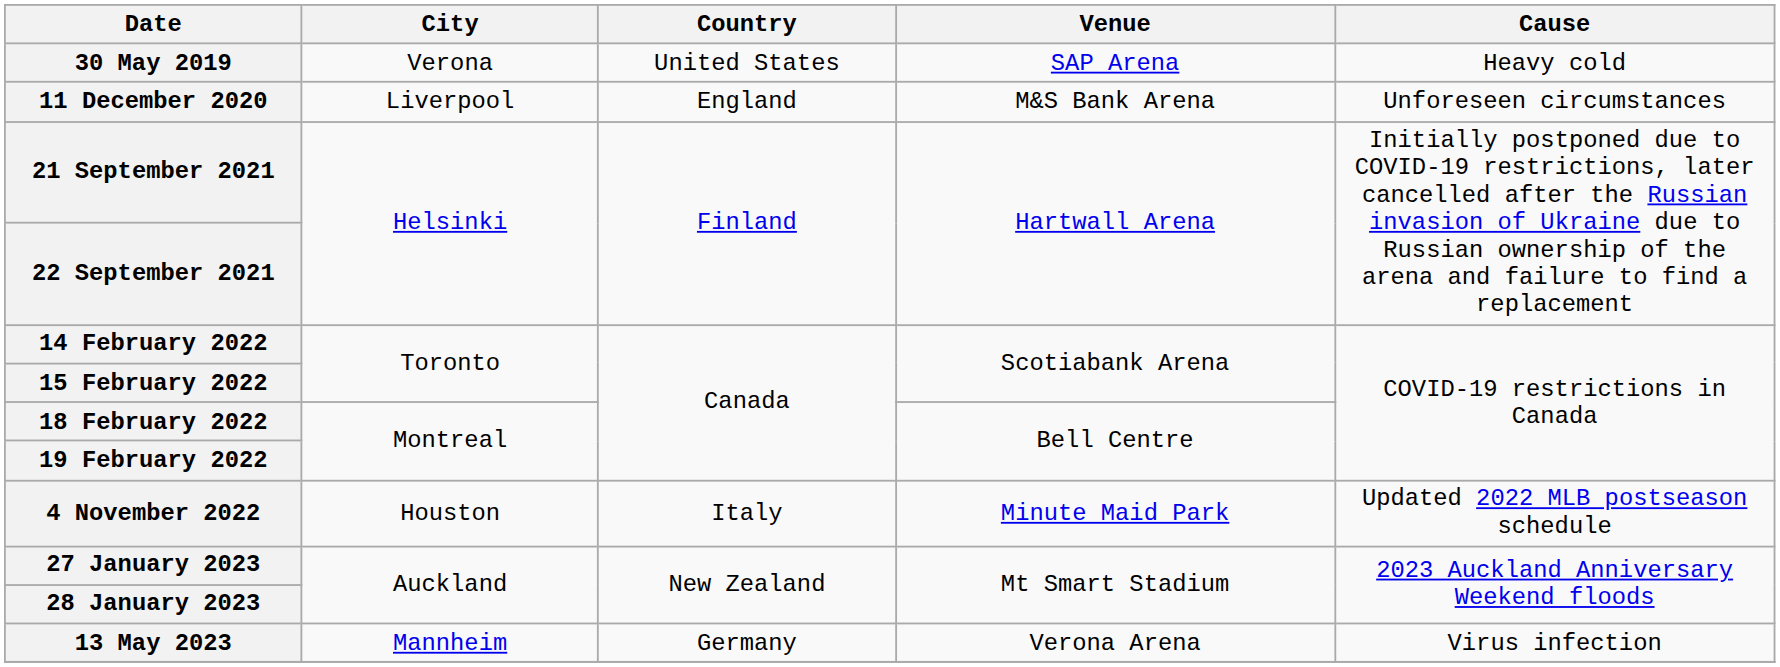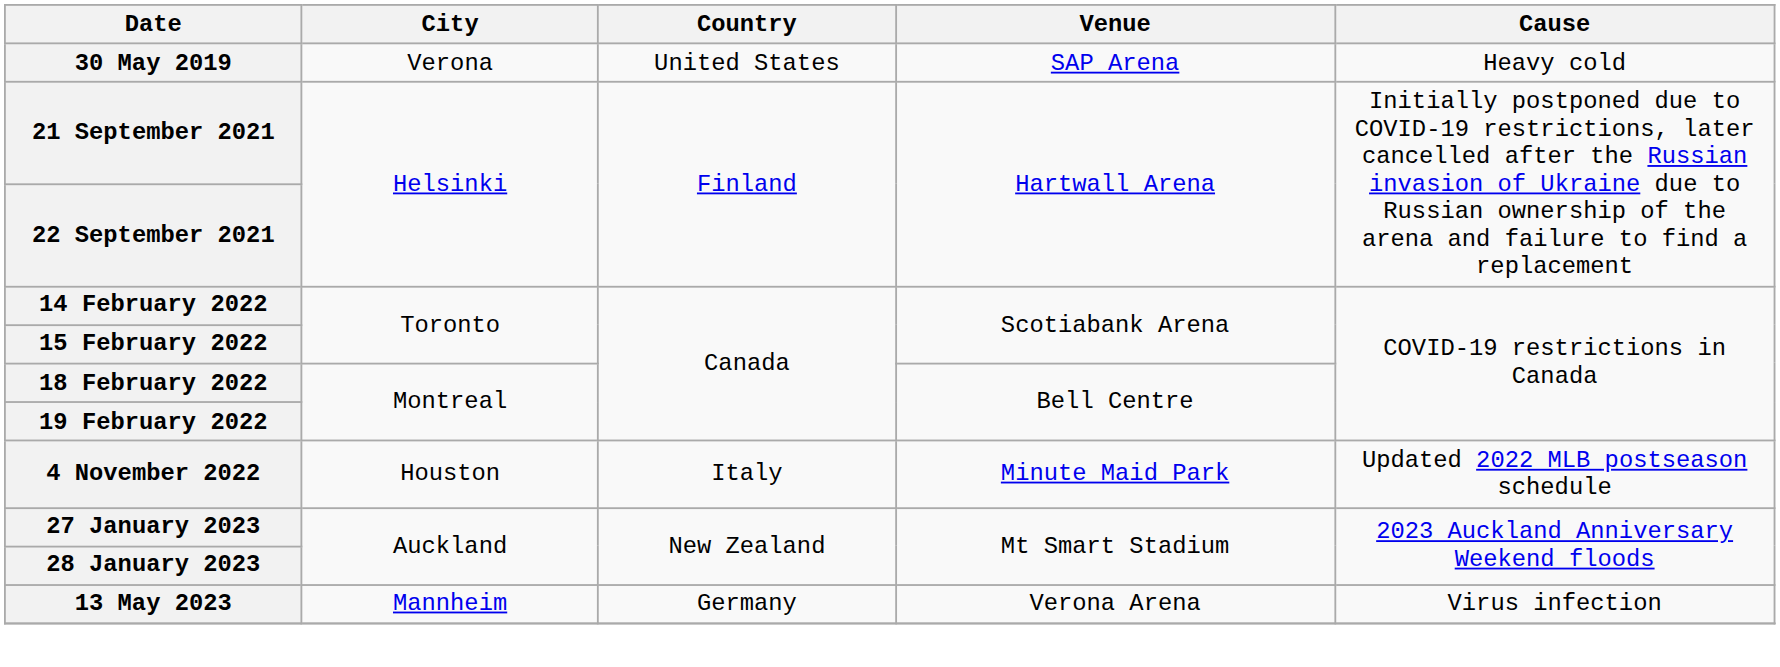 <table class="wikitable plainrowheaders" style="text-align:center;">
 <tr>
 <th scope="col" style="width:12em;">Date</th>
 <th scope="col" style="width:12em;">City</th>
 <th scope="col" style="width:12em;">Country</th>
 <th scope="col" style="width:18em;">Venue</th>
 <th scope="col" style="width:18em;">Cause</th>
 </tr>
 <tr>
 <th scope="row">30 May 2019</th>
 <td>Verona</td>
 <td>United States</td>
 <td><a href='#'>SAP Arena</a></td>
 <td>Heavy cold</td>
-</tr>
-<tr>
-<th scope="row">11 December 2020</th>
-<td>Liverpool</td>
-<td>England</td>
-<td>M&S Bank Arena</td>
-<td>Unforeseen circumstances</td>
 </tr>
 <tr>
 <th scope="row">21 September 2021</th>
 <td rowspan="2"><a href='#'>Helsinki</a></td>
 <td rowspan="2"><a href='#'>Finland</a></td>
 <td rowspan="2"><a href='#'>Hartwall Arena</a></td>
 <td rowspan="2">Initially postponed due to COVID-19 restrictions, later cancelled after the <a href='#'>Russian invasion of Ukraine</a> due to Russian ownership of the arena and failure to find a replacement</td>
 </tr>
 <tr>
 <th scope="row">22 September 2021</th>
 </tr>
 <tr>
 <th scope="row">14 February 2022</th>
 <td rowspan="2">Toronto</td>
 <td rowspan="4">Canada</td>
 <td rowspan="2">Scotiabank Arena</td>
 <td rowspan="4">COVID-19 restrictions in Canada</td>
 </tr>
 <tr>
 <th scope="row">15 February 2022</th>
 </tr>
 <tr>
 <th scope="row">18 February 2022</th>
 <td rowspan="2">Montreal</td>
 <td rowspan="2">Bell Centre</td>
 </tr>
 <tr>
 <th scope="row">19 February 2022</th>
 </tr>
 <tr>
 <th scope="row">4 November 2022</th>
 <td>Houston</td>
 <td>Italy</td>
 <td><a href='#'>Minute Maid Park</a></td>
 <td>Updated <a href='#'>2022 MLB postseason</a> schedule</td>
 </tr>
 <tr>
 <th scope="row">27 January 2023</th>
 <td rowspan="2">Auckland</td>
 <td rowspan="2">New Zealand</td>
 <td rowspan="2">Mt Smart Stadium</td>
 <td rowspan="2"><a href='#'>2023 Auckland Anniversary Weekend floods</a></td>
 </tr>
 <tr>
 <th scope="row">28 January 2023</th>
 </tr>
 <tr>
 <th scope="row">13 May 2023</th>
 <td><a href='#'>Mannheim</a></td>
 <td>Germany</td>
 <td>Verona Arena</td>
 <td>Virus infection</td>
 </tr>
 <tr>
 </tr>
 </table>
